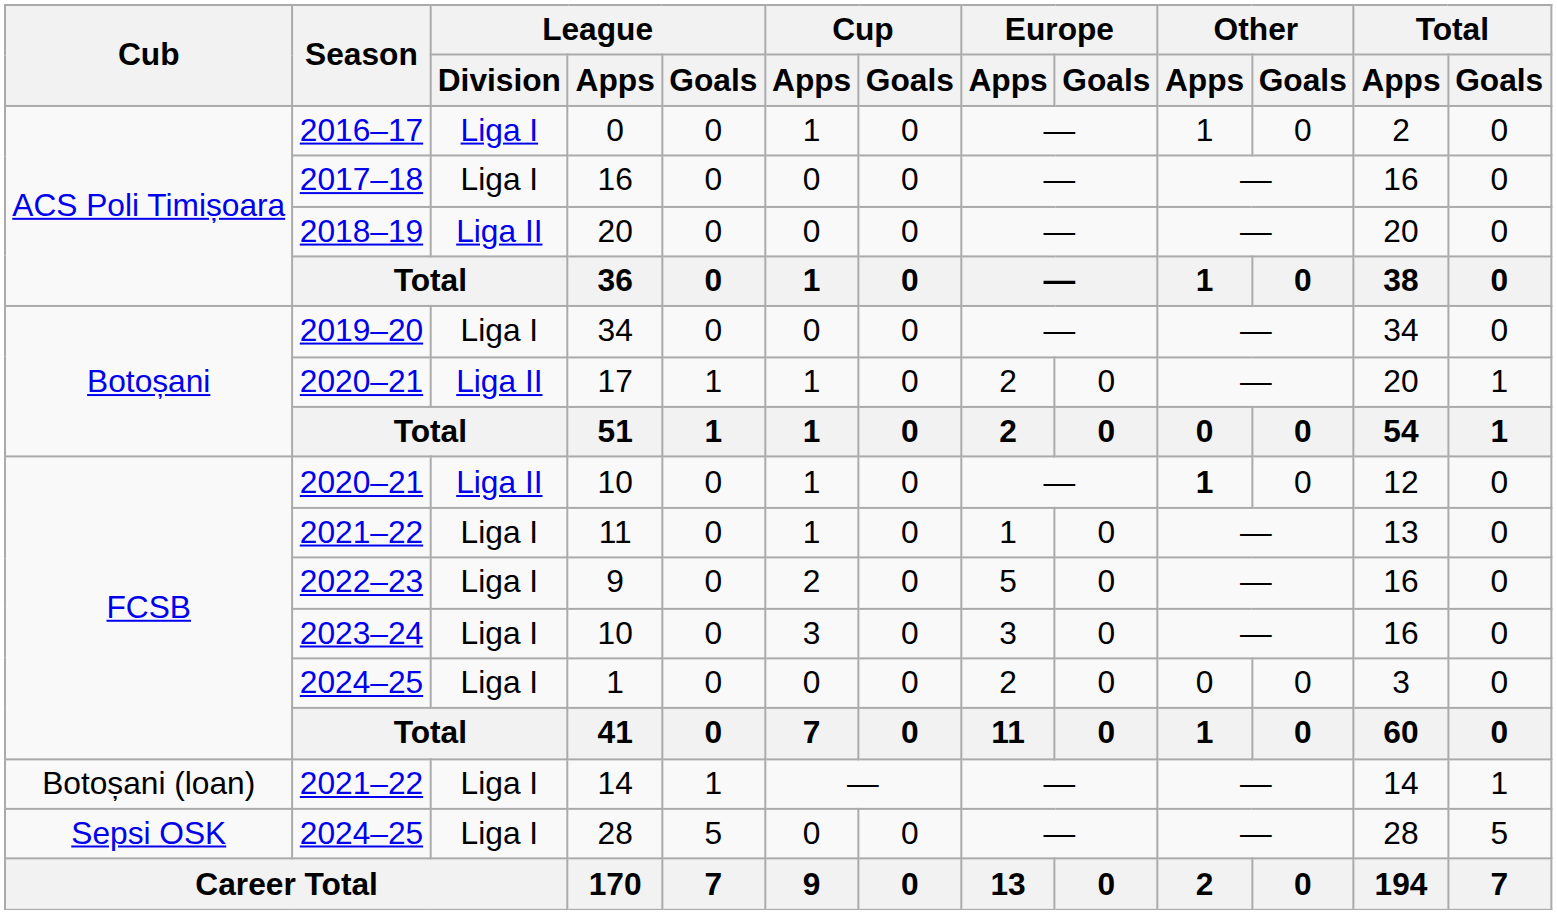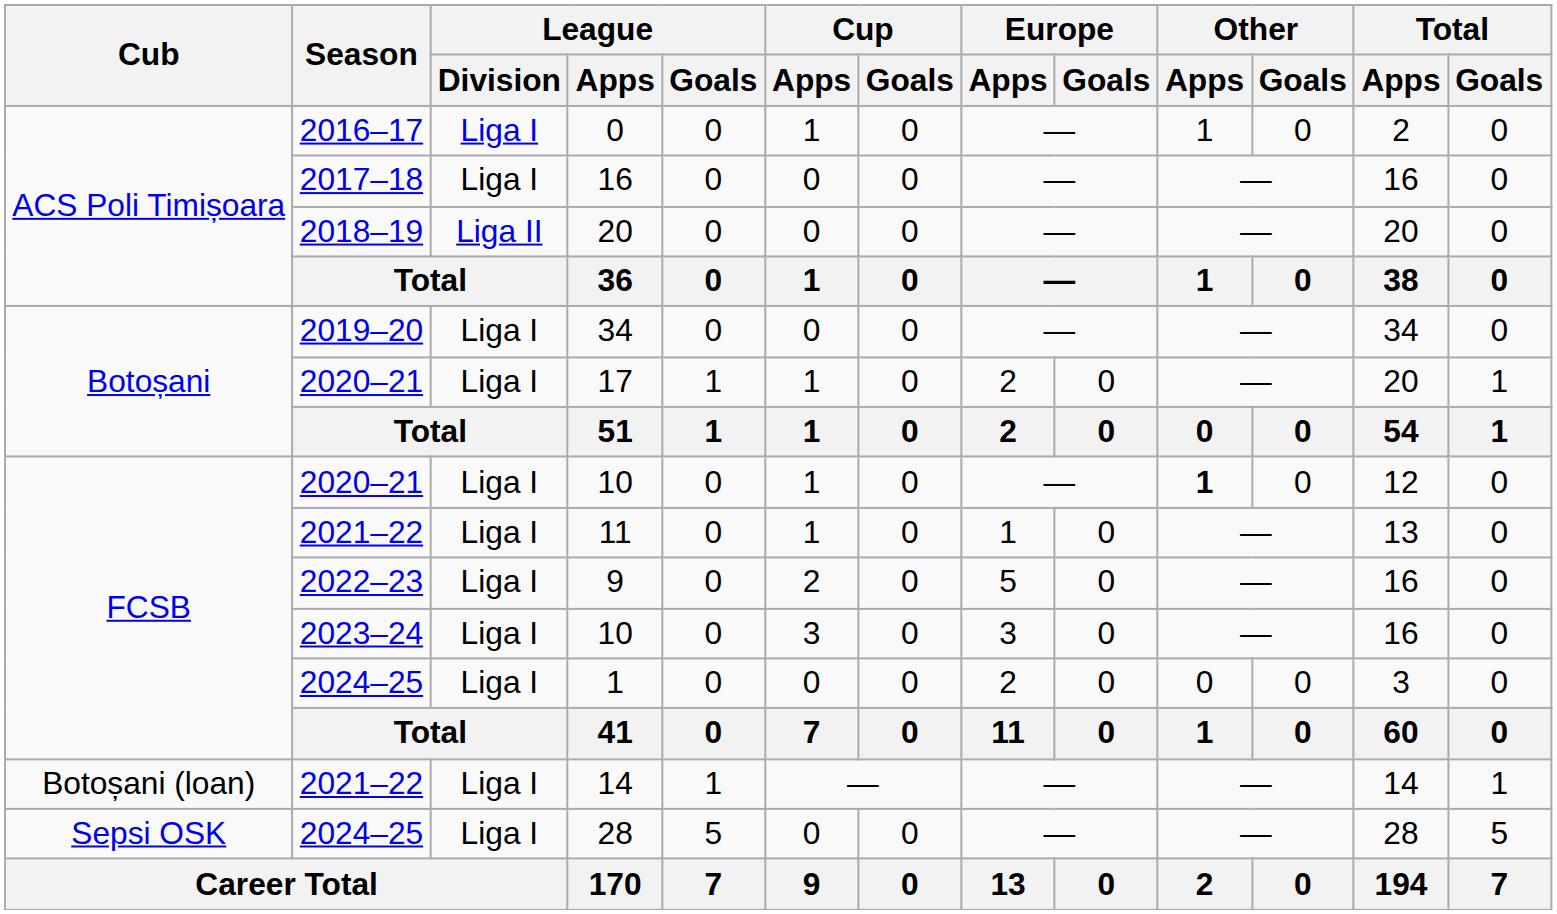 <table class="wikitable" style="font-size:100%; text-align: center;">
 <tr>
 <th rowspan="2">Cub</th>
 <th rowspan="2">Season</th>
 <th colspan="3">League</th>
 <th colspan="2">Cup</th>
 <th colspan="2">Europe</th>
 <th colspan="2">Other</th>
 <th colspan="2">Total</th>
 </tr>
 <tr>
 <th>Division</th>
 <th>Apps</th>
 <th>Goals</th>
 <th>Apps</th>
 <th>Goals</th>
 <th>Apps</th>
 <th>Goals</th>
 <th>Apps</th>
 <th>Goals</th>
 <th>Apps</th>
 <th>Goals</th>
 </tr>
 <tr>
 <td rowspan="4"><a href='#'>ACS Poli Timișoara</a></td>
 <td><a href='#'>2016–17</a></td>
 <td><a href='#'>Liga I</a></td>
 <td>0</td>
 <td>0</td>
 <td>1</td>
 <td>0</td>
 <td colspan="2">—</td>
 <td>1</td>
 <td>0</td>
 <td>2</td>
 <td>0</td>
 </tr>
 <tr>
 <td><a href='#'>2017–18</a></td>
 <td>Liga I</td>
 <td>16</td>
 <td>0</td>
 <td>0</td>
 <td>0</td>
 <td colspan="2">—</td>
 <td colspan="2">—</td>
 <td>16</td>
 <td>0</td>
 </tr>
 <tr>
 <td><a href='#'>2018–19</a></td>
 <td><a href='#'>Liga II</a></td>
 <td>20</td>
 <td>0</td>
 <td>0</td>
 <td>0</td>
 <td colspan="2">—</td>
 <td colspan="2">—</td>
 <td>20</td>
 <td>0</td>
 </tr>
 <tr>
 <th colspan="2">Total</th>
 <th>36</th>
 <th>0</th>
 <th>1</th>
 <th>0</th>
 <th colspan="2">—</th>
 <th>1</th>
 <th>0</th>
 <th>38</th>
 <th>0</th>
 </tr>
 <tr>
 <td rowspan="3"><a href='#'>Botoșani</a></td>
 <td><a href='#'>2019–20</a></td>
 <td>Liga I</td>
 <td>34</td>
 <td>0</td>
 <td>0</td>
 <td>0</td>
 <td colspan="2">—</td>
 <td colspan="2">—</td>
 <td>34</td>
 <td>0</td>
 </tr>
 <tr>
 <td><a href='#'>2020–21</a></td>
-<td><a href='#'>Liga II</a></td>
+<td>Liga I</td>
 <td>17</td>
 <td>1</td>
 <td>1</td>
 <td>0</td>
 <td>2</td>
 <td>0</td>
 <td colspan="2">—</td>
 <td>20</td>
 <td>1</td>
 </tr>
 <tr>
 <th colspan="2">Total</th>
 <th>51</th>
 <th>1</th>
 <th>1</th>
 <th>0</th>
 <th>2</th>
 <th>0</th>
 <th>0</th>
 <th>0</th>
 <th>54</th>
 <th>1</th>
 </tr>
 <tr>
 <td rowspan="6"><a href='#'>FCSB</a></td>
 <td><a href='#'>2020–21</a></td>
-<td><a href='#'>Liga II</a></td>
+<td>Liga I</td>
 <td>10</td>
 <td>0</td>
 <td>1</td>
 <td>0</td>
 <td colspan="2">—</td>
 <td><strong>1</strong></td>
 <td>0</td>
 <td>12</td>
 <td>0</td>
 </tr>
 <tr>
 <td><a href='#'>2021–22</a></td>
 <td>Liga I</td>
 <td>11</td>
 <td>0</td>
 <td>1</td>
 <td>0</td>
 <td>1</td>
 <td>0</td>
 <td colspan="2">—</td>
 <td>13</td>
 <td>0</td>
 </tr>
 <tr>
 <td><a href='#'>2022–23</a></td>
 <td>Liga I</td>
 <td>9</td>
 <td>0</td>
 <td>2</td>
 <td>0</td>
 <td>5</td>
 <td>0</td>
 <td colspan="2">—</td>
 <td>16</td>
 <td>0</td>
 </tr>
 <tr>
 <td><a href='#'>2023–24</a></td>
 <td>Liga I</td>
 <td>10</td>
 <td>0</td>
 <td>3</td>
 <td>0</td>
 <td>3</td>
 <td>0</td>
 <td colspan="2">—</td>
 <td>16</td>
 <td>0</td>
 </tr>
 <tr>
 <td><a href='#'>2024–25</a></td>
 <td>Liga I</td>
 <td>1</td>
 <td>0</td>
 <td>0</td>
 <td>0</td>
 <td>2</td>
 <td>0</td>
 <td>0</td>
 <td>0</td>
 <td>3</td>
 <td>0</td>
 </tr>
 <tr>
 <th colspan="2">Total</th>
 <th>41</th>
 <th>0</th>
 <th>7</th>
 <th>0</th>
 <th>11</th>
 <th>0</th>
 <th>1</th>
 <th>0</th>
 <th>60</th>
 <th>0</th>
 </tr>
 <tr>
 <td>Botoșani (loan)</td>
 <td><a href='#'>2021–22</a></td>
 <td>Liga I</td>
 <td>14</td>
 <td>1</td>
 <td colspan="2">—</td>
 <td colspan="2">—</td>
 <td colspan="2">—</td>
 <td>14</td>
 <td>1</td>
 </tr>
 <tr>
 <td><a href='#'>Sepsi OSK</a></td>
 <td><a href='#'>2024–25</a></td>
 <td>Liga I</td>
 <td>28</td>
 <td>5</td>
 <td>0</td>
 <td>0</td>
 <td colspan="2">—</td>
 <td colspan="2">—</td>
 <td>28</td>
 <td>5</td>
 </tr>
 <tr>
 <th colspan="3">Career Total</th>
 <th>170</th>
 <th>7</th>
 <th>9</th>
 <th>0</th>
 <th>13</th>
 <th>0</th>
 <th>2</th>
 <th>0</th>
 <th>194</th>
 <th>7</th>
 </tr>
 </table>
